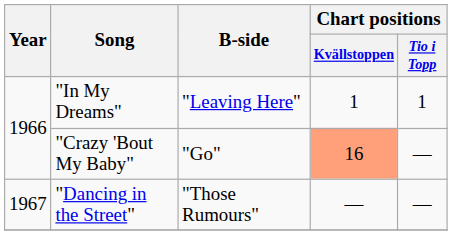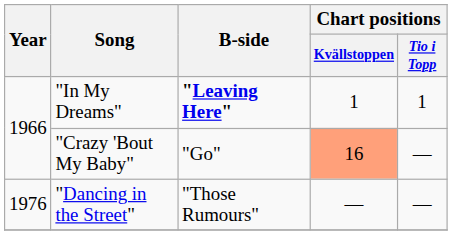 <table class="wikitable">
 <tr>
 <th rowspan="2" style="width:5px;">Year</th>
 <th rowspan="2" style="width:100px;">Song</th>
 <th rowspan="2" style="width:105px;">B-side</th>
 <th colspan="2">Chart positions</th>
 </tr>
 <tr>
 <th style="width:3em;font-size:75%"><a href='#'>Kvällstoppen</a></th>
 <th style="width:3em;font-size:75%"><em><a href='#'>Tio i Topp</a></em></th>
 </tr>
 <tr>
 <td rowspan="2">1966</td>
 <td>"In My Dreams"</td>
-<td>"<a href='#'>Leaving Here</a>"</td>
+<td><strong>"<a href='#'>Leaving Here</a>"</strong></td>
 <td style="text-align:center;">1</td>
 <td style="text-align:center;">1</td>
 </tr>
 <tr>
 <td>"Crazy 'Bout My Baby"</td>
 <td>"Go"</td>
 <td style="background: lightsalmon; text-align:center;">16</td>
 <td style="text-align:center;">—</td>
 </tr>
 <tr>
-<td>1967</td>
+<td>1976</td>
 <td>"<a href='#'>Dancing in the Street</a>"</td>
 <td>"Those Rumours"</td>
 <td style="text-align:center;">—</td>
 <td style="text-align:center;">—</td>
 </tr>
 <tr>
 </tr>
 </table>
